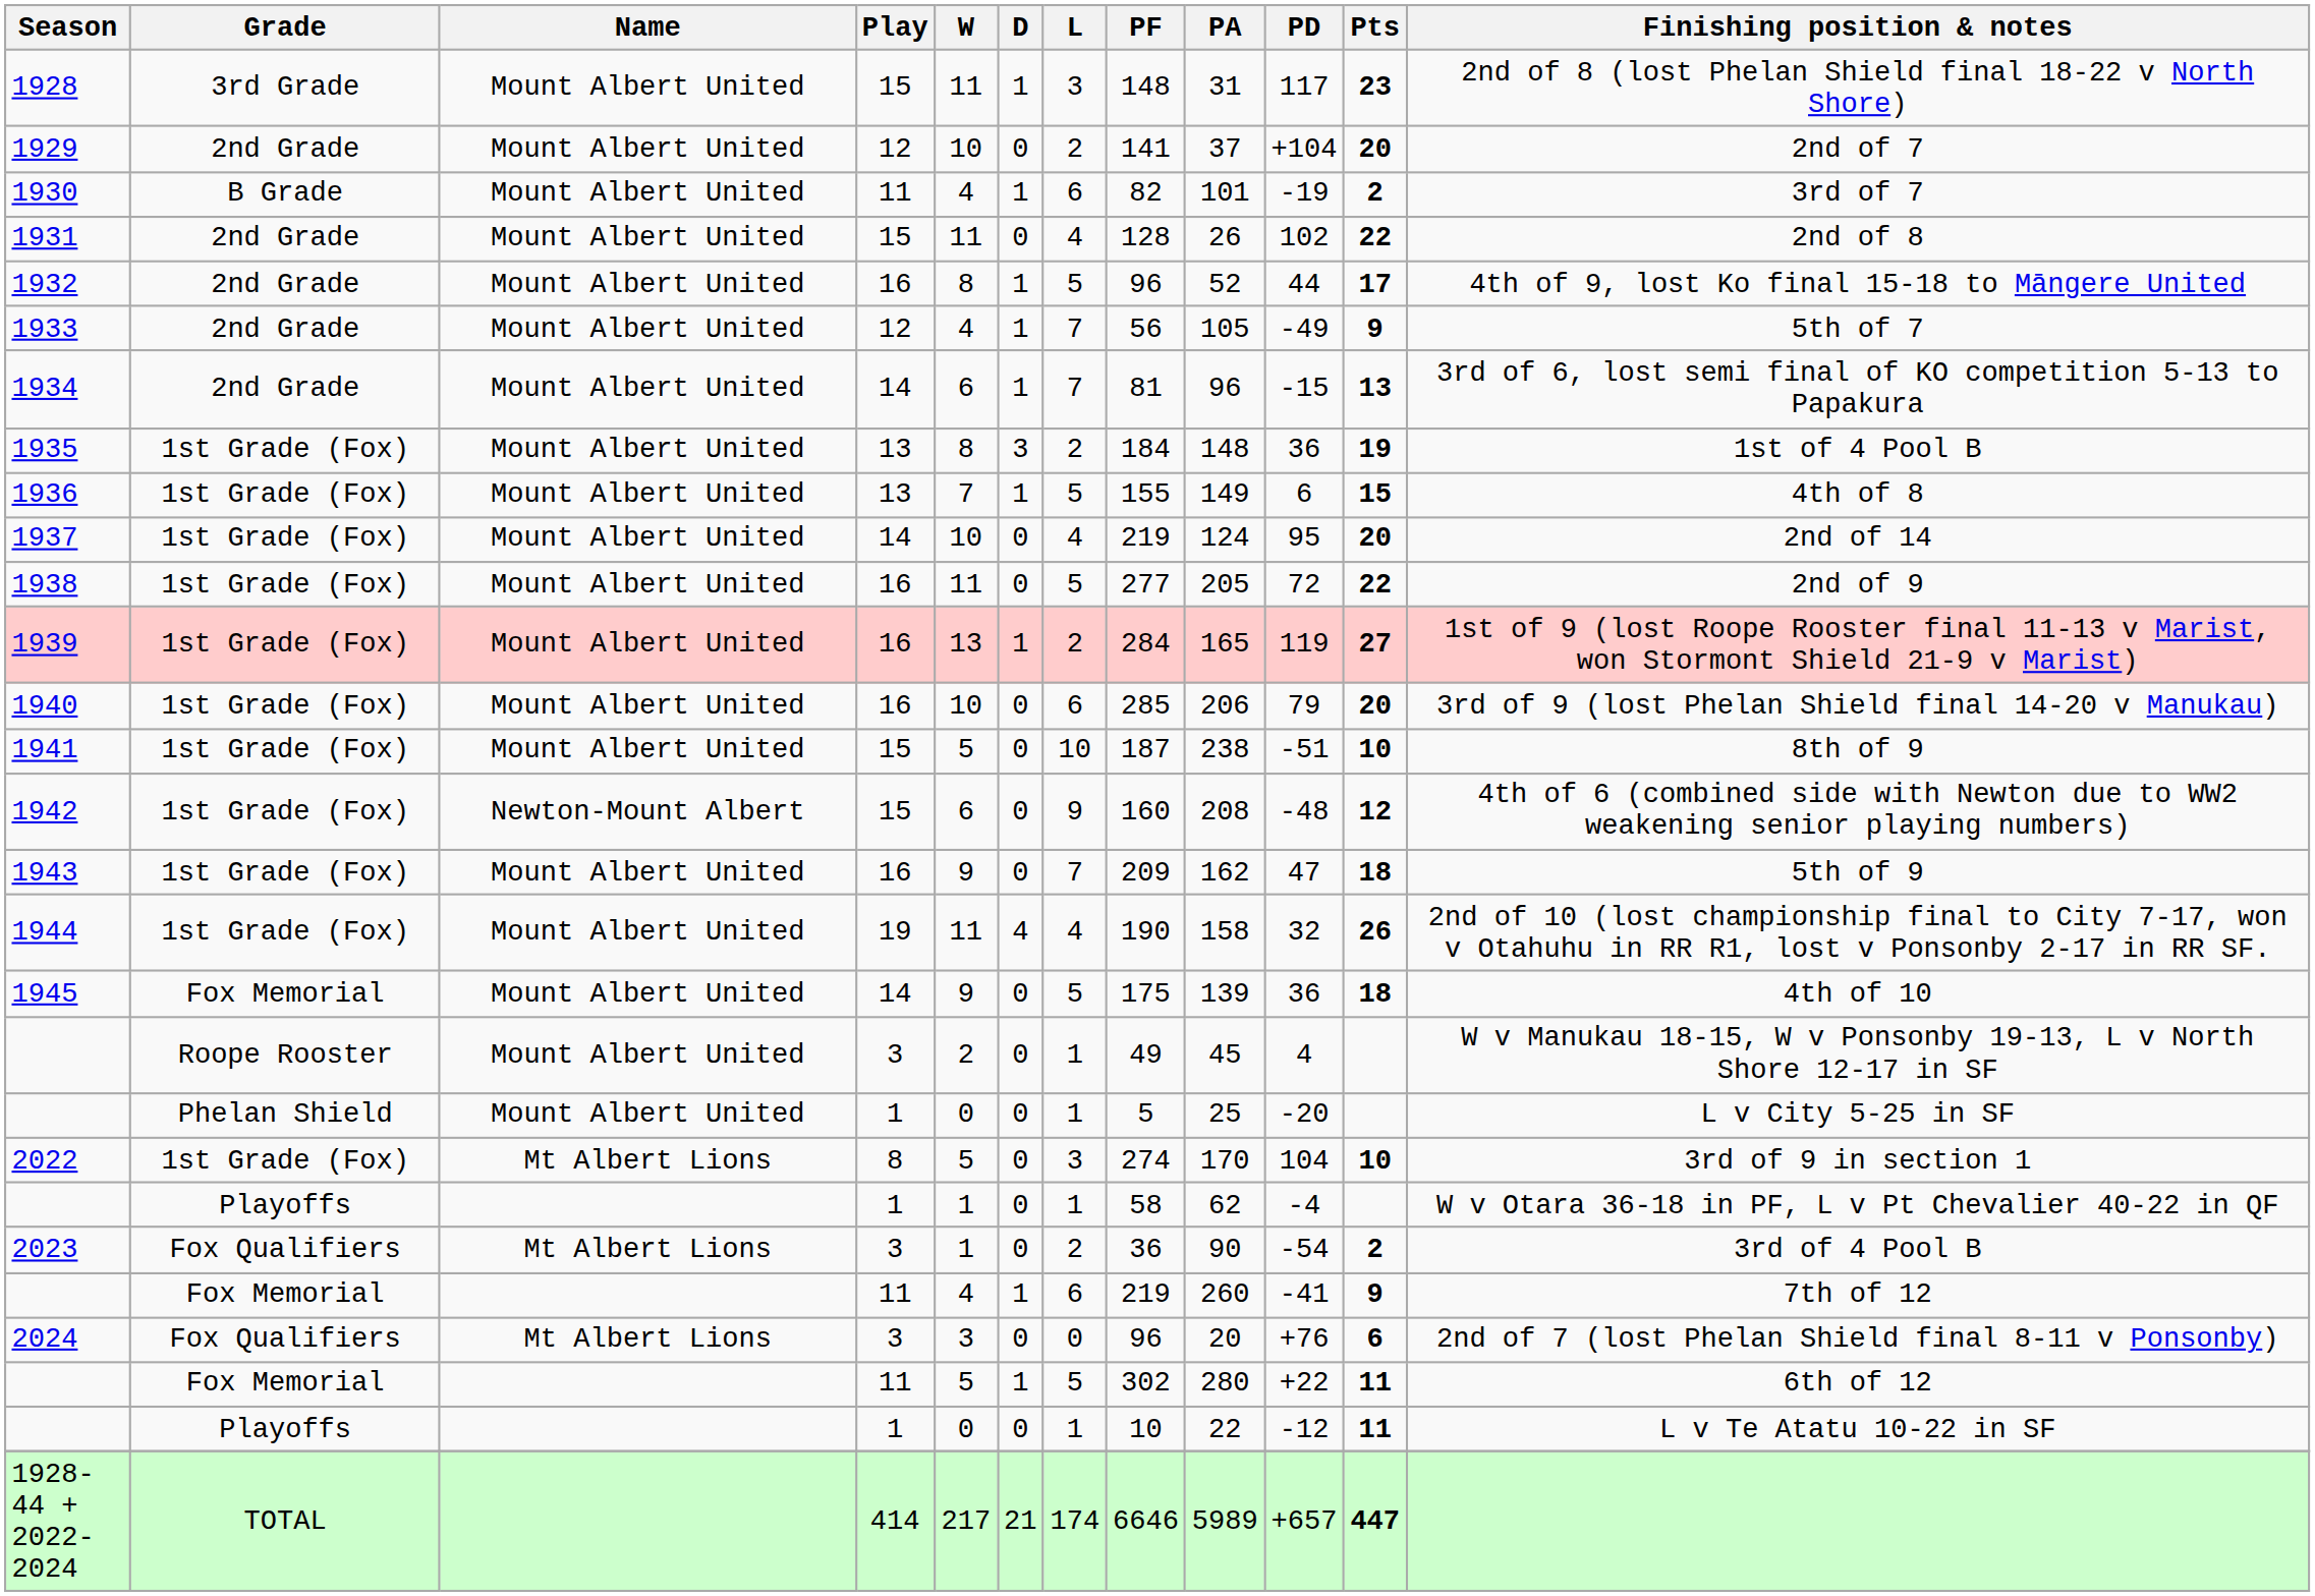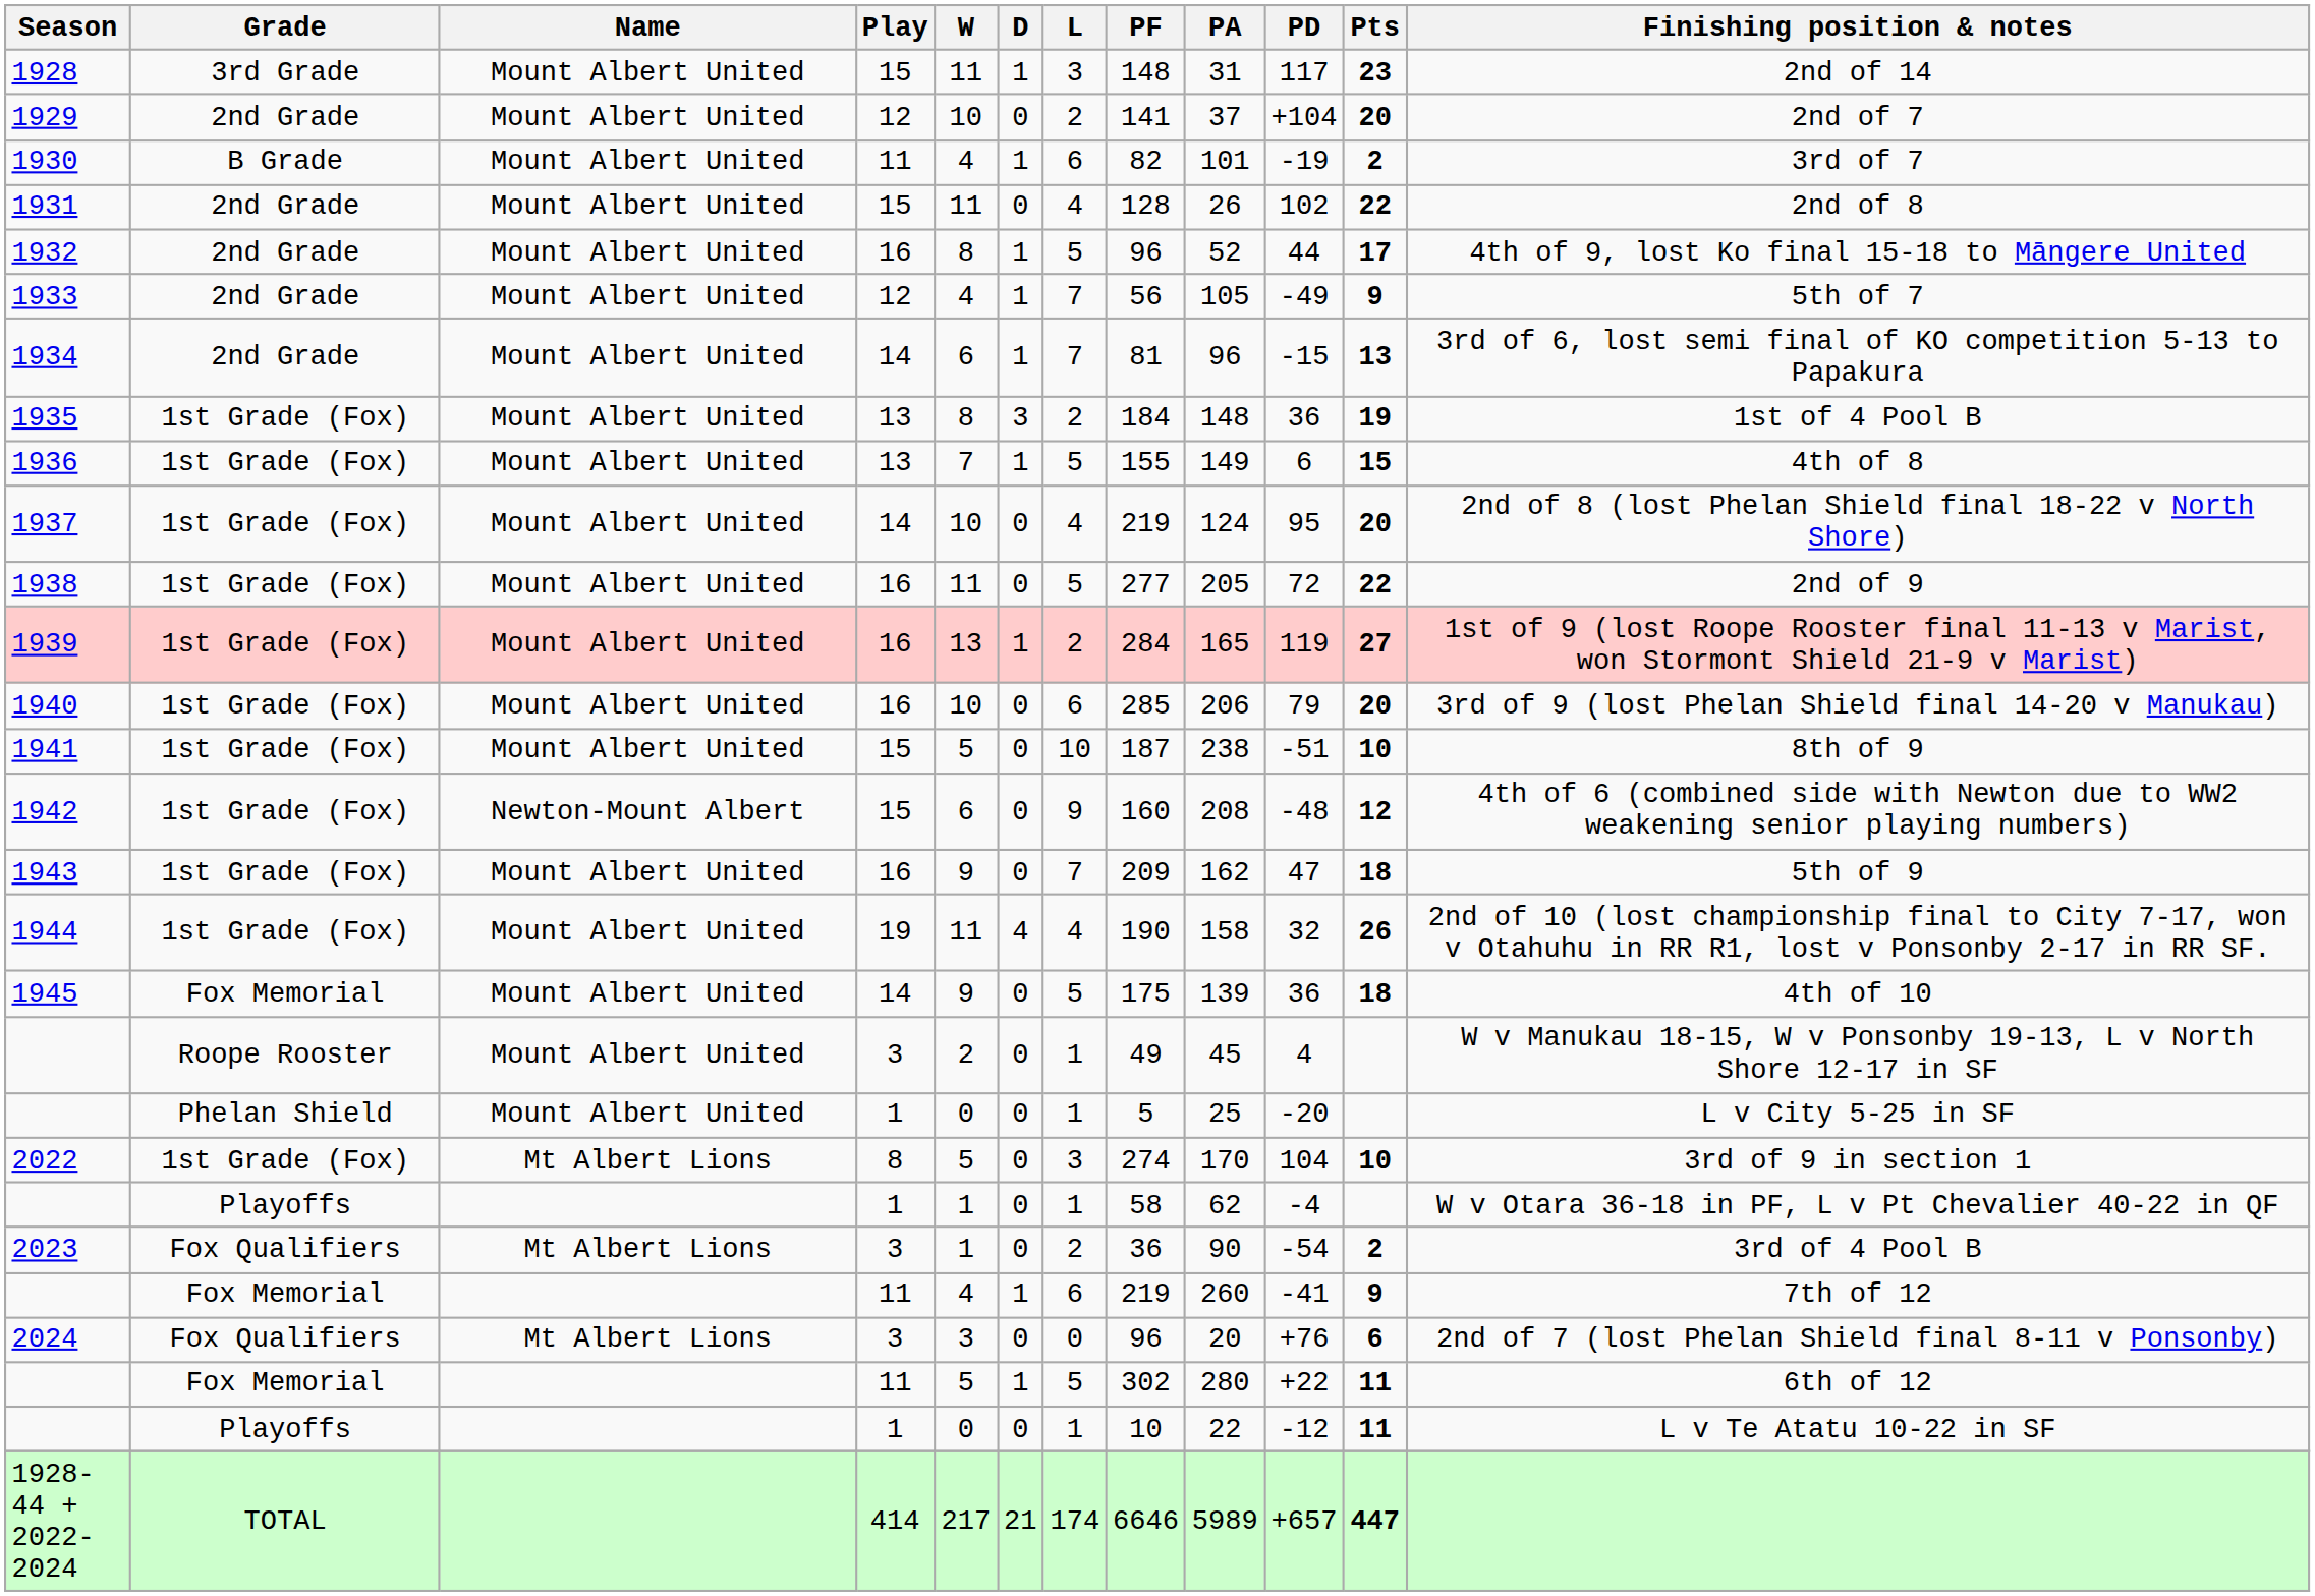 <table class="wikitable" style="text-align:center;">
 <tr>
 <th width=53>Season</th>
 <th width=140 abbr="Grade">Grade</th>
 <th width=190 abbr="Name">Name</th>
 <th width=10 abbr="Play">Play</th>
 <th width=15 abbr="Won">W</th>
 <th width=15 abbr="Drawn">D</th>
 <th width=15 abbr="Lost">L</th>
 <th width=20 abbr="Points for">PF</th>
 <th width=20 abbr="Points against">PA</th>
 <th width=20 abbr="Points difference">PD</th>
 <th width=20 abbr="Points">Pts</th>
 <th width=420>Finishing position & notes</th>
 </tr>
 <tr>
 <td style="text-align:left;"><a href='#'>1928</a></td>
 <td>3rd Grade</td>
 <td>Mount Albert United</td>
 <td>15</td>
 <td>11</td>
 <td>1</td>
 <td>3</td>
 <td>148</td>
 <td>31</td>
 <td>117</td>
 <td><strong>23</strong></td>
-<td>2nd of 8 (lost Phelan Shield final 18-22 v <a href='#'>North Shore</a>)</td>
+<td>2nd of 14</td>
 </tr>
 <tr>
 <td style="text-align:left;"><a href='#'>1929</a></td>
 <td>2nd Grade</td>
 <td>Mount Albert United</td>
 <td>12</td>
 <td>10</td>
 <td>0</td>
 <td>2</td>
 <td>141</td>
 <td>37</td>
 <td>+104</td>
 <td><strong>20</strong></td>
 <td>2nd of 7</td>
 </tr>
 <tr>
 <td style="text-align:left;"><a href='#'>1930</a></td>
 <td>B Grade</td>
 <td>Mount Albert United</td>
 <td>11</td>
 <td>4</td>
 <td>1</td>
 <td>6</td>
 <td>82</td>
 <td>101</td>
 <td>-19</td>
 <td><strong>2</strong></td>
 <td>3rd of 7</td>
 </tr>
 <tr>
 <td style="text-align:left;"><a href='#'>1931</a></td>
 <td>2nd Grade</td>
 <td>Mount Albert United</td>
 <td>15</td>
 <td>11</td>
 <td>0</td>
 <td>4</td>
 <td>128</td>
 <td>26</td>
 <td>102</td>
 <td><strong>22</strong></td>
 <td>2nd of 8</td>
 </tr>
 <tr>
 <td style="text-align:left;"><a href='#'>1932</a></td>
 <td>2nd Grade</td>
 <td>Mount Albert United</td>
 <td>16</td>
 <td>8</td>
 <td>1</td>
 <td>5</td>
 <td>96</td>
 <td>52</td>
 <td>44</td>
 <td><strong>17</strong></td>
 <td>4th of 9, lost Ko final 15-18 to <a href='#'>Māngere United</a></td>
 </tr>
 <tr>
 <td style="text-align:left;"><a href='#'>1933</a></td>
 <td>2nd Grade</td>
 <td>Mount Albert United</td>
 <td>12</td>
 <td>4</td>
 <td>1</td>
 <td>7</td>
 <td>56</td>
 <td>105</td>
 <td>-49</td>
 <td><strong>9</strong></td>
 <td>5th of 7</td>
 </tr>
 <tr>
 <td style="text-align:left;"><a href='#'>1934</a></td>
 <td>2nd Grade</td>
 <td>Mount Albert United</td>
 <td>14</td>
 <td>6</td>
 <td>1</td>
 <td>7</td>
 <td>81</td>
 <td>96</td>
 <td>-15</td>
 <td><strong>13</strong></td>
 <td>3rd of 6, lost semi final of KO competition 5-13 to Papakura</td>
 </tr>
 <tr>
 <td style="text-align:left;"><a href='#'>1935</a></td>
 <td>1st Grade (Fox)</td>
 <td>Mount Albert United</td>
 <td>13</td>
 <td>8</td>
 <td>3</td>
 <td>2</td>
 <td>184</td>
 <td>148</td>
 <td>36</td>
 <td><strong>19</strong></td>
 <td>1st of 4 Pool B</td>
 </tr>
 <tr>
 <td style="text-align:left;"><a href='#'>1936</a></td>
 <td>1st Grade (Fox)</td>
 <td>Mount Albert United</td>
 <td>13</td>
 <td>7</td>
 <td>1</td>
 <td>5</td>
 <td>155</td>
 <td>149</td>
 <td>6</td>
 <td><strong>15</strong></td>
 <td>4th of 8</td>
 </tr>
 <tr>
 <td style="text-align:left;"><a href='#'>1937</a></td>
 <td>1st Grade (Fox)</td>
 <td>Mount Albert United</td>
 <td>14</td>
 <td>10</td>
 <td>0</td>
 <td>4</td>
 <td>219</td>
 <td>124</td>
 <td>95</td>
 <td><strong>20</strong></td>
-<td>2nd of 14</td>
+<td>2nd of 8 (lost Phelan Shield final 18-22 v <a href='#'>North Shore</a>)</td>
 </tr>
 <tr>
 <td style="text-align:left;"><a href='#'>1938</a></td>
 <td>1st Grade (Fox)</td>
 <td>Mount Albert United</td>
 <td>16</td>
 <td>11</td>
 <td>0</td>
 <td>5</td>
 <td>277</td>
 <td>205</td>
 <td>72</td>
 <td><strong>22</strong></td>
 <td>2nd of 9</td>
 </tr>
 <tr style="background: #FFCCCC;">
 <td style="text-align:left;"><a href='#'>1939</a></td>
 <td>1st Grade (Fox)</td>
 <td>Mount Albert United</td>
 <td>16</td>
 <td>13</td>
 <td>1</td>
 <td>2</td>
 <td>284</td>
 <td>165</td>
 <td>119</td>
 <td><strong>27</strong></td>
 <td>1st of 9 (lost Roope Rooster final 11-13 v <a href='#'>Marist</a>, won Stormont Shield 21-9 v <a href='#'>Marist</a>)</td>
 </tr>
 <tr>
 <td style="text-align:left;"><a href='#'>1940</a></td>
 <td>1st Grade (Fox)</td>
 <td>Mount Albert United</td>
 <td>16</td>
 <td>10</td>
 <td>0</td>
 <td>6</td>
 <td>285</td>
 <td>206</td>
 <td>79</td>
 <td><strong>20</strong></td>
 <td>3rd of 9 (lost Phelan Shield final 14-20 v <a href='#'>Manukau</a>)</td>
 </tr>
 <tr>
 <td style="text-align:left;"><a href='#'>1941</a></td>
 <td>1st Grade (Fox)</td>
 <td>Mount Albert United</td>
 <td>15</td>
 <td>5</td>
 <td>0</td>
 <td>10</td>
 <td>187</td>
 <td>238</td>
 <td>-51</td>
 <td><strong>10</strong></td>
 <td>8th of 9</td>
 </tr>
 <tr>
 <td style="text-align:left;"><a href='#'>1942</a></td>
 <td>1st Grade (Fox)</td>
 <td>Newton-Mount Albert</td>
 <td>15</td>
 <td>6</td>
 <td>0</td>
 <td>9</td>
 <td>160</td>
 <td>208</td>
 <td>-48</td>
 <td><strong>12</strong></td>
 <td>4th of 6 (combined side with Newton due to WW2 weakening senior playing numbers)</td>
 </tr>
 <tr>
 <td style="text-align:left;"><a href='#'>1943</a></td>
 <td>1st Grade (Fox)</td>
 <td>Mount Albert United</td>
 <td>16</td>
 <td>9</td>
 <td>0</td>
 <td>7</td>
 <td>209</td>
 <td>162</td>
 <td>47</td>
 <td><strong>18</strong></td>
 <td>5th of 9</td>
 </tr>
 <tr>
 <td style="text-align:left;"><a href='#'>1944</a></td>
 <td>1st Grade (Fox)</td>
 <td>Mount Albert United</td>
 <td>19</td>
 <td>11</td>
 <td>4</td>
 <td>4</td>
 <td>190</td>
 <td>158</td>
 <td>32</td>
 <td><strong>26</strong></td>
 <td>2nd of 10 (lost championship final to City 7-17, won v Otahuhu in RR R1, lost v Ponsonby 2-17 in RR SF.</td>
 </tr>
 <tr>
 <td style="text-align:left;"><a href='#'>1945</a></td>
 <td>Fox Memorial</td>
 <td>Mount Albert United</td>
 <td>14</td>
 <td>9</td>
 <td>0</td>
 <td>5</td>
 <td>175</td>
 <td>139</td>
 <td>36</td>
 <td><strong>18</strong></td>
 <td>4th of 10</td>
 </tr>
 <tr>
 <td style="text-align:left;"></td>
 <td>Roope Rooster</td>
 <td>Mount Albert United</td>
 <td>3</td>
 <td>2</td>
 <td>0</td>
 <td>1</td>
 <td>49</td>
 <td>45</td>
 <td>4</td>
 <td></td>
 <td>W v Manukau 18-15, W v Ponsonby 19-13, L v North Shore 12-17 in SF</td>
 </tr>
 <tr>
 <td style="text-align:left;"></td>
 <td>Phelan Shield</td>
 <td>Mount Albert United</td>
 <td>1</td>
 <td>0</td>
 <td>0</td>
 <td>1</td>
 <td>5</td>
 <td>25</td>
 <td>-20</td>
 <td></td>
 <td>L v City 5-25 in SF</td>
 </tr>
 <tr>
 <td style="text-align:left;"><a href='#'>2022</a></td>
 <td>1st Grade (Fox)</td>
 <td>Mt Albert Lions</td>
 <td>8</td>
 <td>5</td>
 <td>0</td>
 <td>3</td>
 <td>274</td>
 <td>170</td>
 <td>104</td>
 <td><strong>10</strong></td>
 <td>3rd of 9 in section 1</td>
 </tr>
 <tr>
 <td style="text-align:left;"></td>
 <td>Playoffs</td>
 <td></td>
 <td>1</td>
 <td>1</td>
 <td>0</td>
 <td>1</td>
 <td>58</td>
 <td>62</td>
 <td>-4</td>
 <td></td>
 <td>W v Otara 36-18 in PF, L v Pt Chevalier 40-22 in QF</td>
 </tr>
 <tr>
 <td style="text-align:left;"><a href='#'>2023</a></td>
 <td>Fox Qualifiers</td>
 <td>Mt Albert Lions</td>
 <td>3</td>
 <td>1</td>
 <td>0</td>
 <td>2</td>
 <td>36</td>
 <td>90</td>
 <td>-54</td>
 <td><strong>2</strong></td>
 <td>3rd of 4 Pool B</td>
 </tr>
 <tr>
 <td style="text-align:left;"></td>
 <td>Fox Memorial</td>
 <td></td>
 <td>11</td>
 <td>4</td>
 <td>1</td>
 <td>6</td>
 <td>219</td>
 <td>260</td>
 <td>-41</td>
 <td><strong>9</strong></td>
 <td>7th of 12</td>
 </tr>
 <tr>
 <td style="text-align:left;"><a href='#'>2024</a></td>
 <td>Fox Qualifiers</td>
 <td>Mt Albert Lions</td>
 <td>3</td>
 <td>3</td>
 <td>0</td>
 <td>0</td>
 <td>96</td>
 <td>20</td>
 <td>+76</td>
 <td><strong>6</strong></td>
 <td>2nd of 7 (lost Phelan Shield final 8-11 v <a href='#'>Ponsonby</a>)</td>
 </tr>
 <tr>
 <td style="text-align:left;"></td>
 <td>Fox Memorial</td>
 <td></td>
 <td>11</td>
 <td>5</td>
 <td>1</td>
 <td>5</td>
 <td>302</td>
 <td>280</td>
 <td>+22</td>
 <td><strong>11</strong></td>
 <td>6th of 12</td>
 </tr>
 <tr>
 <td style="text-align:left;"></td>
 <td>Playoffs</td>
 <td></td>
 <td>1</td>
 <td>0</td>
 <td>0</td>
 <td>1</td>
 <td>10</td>
 <td>22</td>
 <td>-12</td>
 <td><strong>11</strong></td>
 <td>L v Te Atatu 10-22 in SF</td>
 </tr>
 <tr>
 </tr>
 <tr style="background: #ccffcc;">
 <td style="text-align:left;">1928-44 + 2022-2024</td>
 <td>TOTAL</td>
 <td></td>
 <td>414</td>
 <td>217</td>
 <td>21</td>
 <td>174</td>
 <td>6646</td>
 <td>5989</td>
 <td>+657</td>
 <td><strong>447</strong></td>
 <td></td>
 </tr>
 </table>
